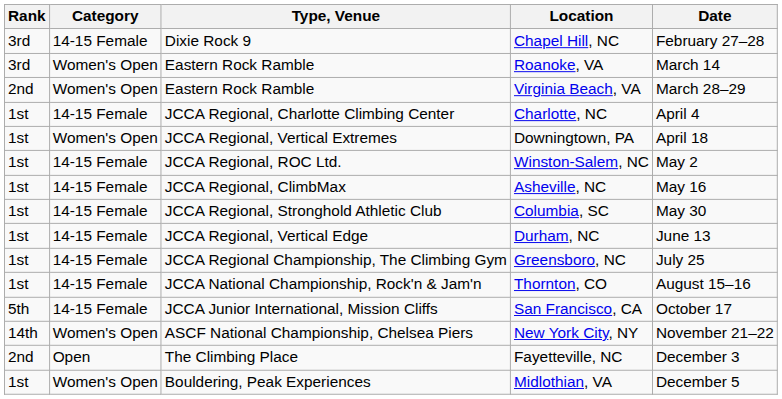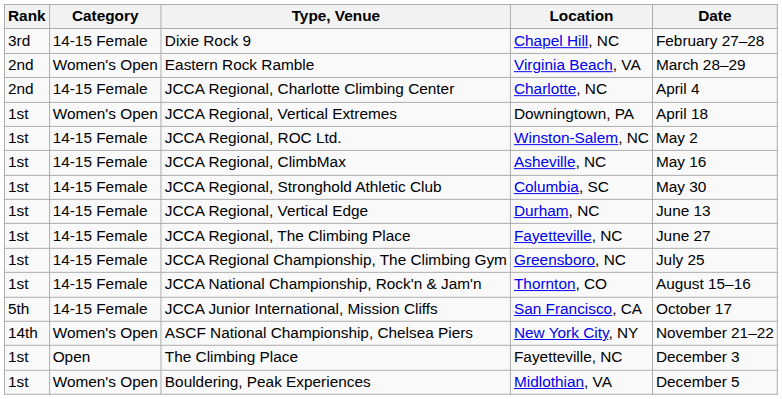 <table class="wikitable">
 <tr>
 <th>Rank</th>
 <th>Category</th>
 <th>Type, Venue</th>
 <th>Location</th>
 <th>Date</th>
 </tr>
 <tr>
 <td>3rd</td>
 <td>14-15 Female</td>
 <td>Dixie Rock 9</td>
 <td><a href='#'>Chapel Hill</a>, NC</td>
 <td>February 27–28</td>
 </tr>
 <tr>
-<td>3rd</td>
-<td>Women's Open</td>
-<td>Eastern Rock Ramble</td>
-<td><a href='#'>Roanoke</a>, VA</td>
-<td>March 14</td>
-</tr>
-<tr>
 <td>2nd</td>
 <td>Women's Open</td>
 <td>Eastern Rock Ramble</td>
 <td><a href='#'>Virginia Beach</a>, VA</td>
 <td>March 28–29</td>
 </tr>
 <tr>
-<td>1st</td>
+<td>2nd</td>
 <td>14-15 Female</td>
 <td>JCCA Regional, Charlotte Climbing Center</td>
 <td><a href='#'>Charlotte</a>, NC</td>
 <td>April 4</td>
 </tr>
 <tr>
 <td>1st</td>
 <td>Women's Open</td>
 <td>JCCA Regional, Vertical Extremes</td>
 <td>Downingtown, PA</td>
 <td>April 18</td>
 </tr>
 <tr>
 <td>1st</td>
 <td>14-15 Female</td>
 <td>JCCA Regional, ROC Ltd.</td>
 <td><a href='#'>Winston-Salem</a>, NC</td>
 <td>May 2</td>
 </tr>
 <tr>
 <td>1st</td>
 <td>14-15 Female</td>
 <td>JCCA Regional, ClimbMax</td>
 <td><a href='#'>Asheville</a>, NC</td>
 <td>May 16</td>
 </tr>
 <tr>
 <td>1st</td>
 <td>14-15 Female</td>
 <td>JCCA Regional, Stronghold Athletic Club</td>
 <td><a href='#'>Columbia</a>, SC</td>
 <td>May 30</td>
 </tr>
 <tr>
 <td>1st</td>
 <td>14-15 Female</td>
 <td>JCCA Regional, Vertical Edge</td>
 <td><a href='#'>Durham</a>, NC</td>
 <td>June 13</td>
 </tr>
 <tr>
 <td>1st</td>
 <td>14-15 Female</td>
+<td>JCCA Regional, The Climbing Place</td>
+<td><a href='#'>Fayetteville</a>, NC</td>
+<td>June 27</td>
+</tr>
+<tr>
+<td>1st</td>
+<td>14-15 Female</td>
 <td>JCCA Regional Championship, The Climbing Gym</td>
 <td><a href='#'>Greensboro</a>, NC</td>
 <td>July 25</td>
 </tr>
 <tr>
 <td>1st</td>
 <td>14-15 Female</td>
 <td>JCCA National Championship, Rock'n & Jam'n</td>
 <td><a href='#'>Thornton</a>, CO</td>
 <td>August 15–16</td>
 </tr>
 <tr>
 <td>5th</td>
 <td>14-15 Female</td>
 <td>JCCA Junior International, Mission Cliffs</td>
 <td><a href='#'>San Francisco</a>, CA</td>
 <td>October 17</td>
 </tr>
 <tr>
 <td>14th</td>
 <td>Women's Open</td>
 <td>ASCF National Championship, Chelsea Piers</td>
 <td><a href='#'>New York City</a>, NY</td>
 <td>November 21–22</td>
 </tr>
 <tr>
-<td>2nd</td>
+<td>1st</td>
 <td>Open</td>
 <td>The Climbing Place</td>
 <td>Fayetteville, NC</td>
 <td>December 3</td>
 </tr>
 <tr>
 <td>1st</td>
 <td>Women's Open</td>
 <td>Bouldering, Peak Experiences</td>
 <td><a href='#'>Midlothian</a>, VA</td>
 <td>December 5</td>
 </tr>
 </table>
